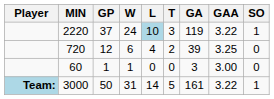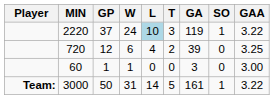 <table class="wikitable sortable" width="60%">
 <tr>
 <th bgcolor="#DDDDFF" width="10%">Player</th>
 <th width="3%" bgcolor="#DDDDFF" title="Minutes played">MIN</th>
 <th width="3%" bgcolor="#DDDDFF" title="Games played in">GP</th>
 <th width="3%" bgcolor="#DDDDFF" title="Wins">W</th>
 <th width="3%" bgcolor="#DDDDFF"title="Losses">L</th>
 <th width="3%" bgcolor="#DDDDFF" title="Ties">T</th>
 <th width="3%" bgcolor="#DDDDFF" title="Goals against">GA</th>
+<th width="3%" bgcolor="#DDDDFF"title="Shut-outs">SO</th>
 <th width="3%" bgcolor="#DDDDFF" title="Goals against average">GAA</th>
-<th width="3%" bgcolor="#DDDDFF"title="Shut-outs">SO</th>
 </tr>
 <tr align="center">
 <td align="right"></td>
 <td>2220</td>
 <td>37</td>
 <td>24</td>
 <td style="background: lightblue;">10</td>
 <td>3</td>
 <td>119</td>
+<td>1</td>
 <td>3.22</td>
-<td>1</td>
 </tr>
 <tr align="center">
 <td align="right"></td>
 <td>720</td>
 <td>12</td>
 <td>6</td>
 <td>4</td>
 <td>2</td>
 <td>39</td>
+<td>0</td>
 <td>3.25</td>
-<td>0</td>
 </tr>
 <tr align="center">
 <td align="right"></td>
 <td>60</td>
 <td>1</td>
 <td>1</td>
 <td>0</td>
 <td>0</td>
 <td>3</td>
+<td>0</td>
 <td>3.00</td>
-<td>0</td>
 </tr>
 <tr align="center">
-<td align="right" style="background: lightblue;"><strong>Team:</strong></td>
+<td align="right"><strong>Team:</strong></td>
 <td>3000</td>
 <td>50</td>
 <td>31</td>
 <td>14</td>
 <td>5</td>
 <td>161</td>
+<td>1</td>
 <td>3.22</td>
-<td>1</td>
 </tr>
 </table>
